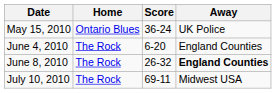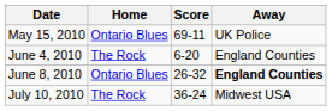 <table class="wikitable">
 <tr>
 <th>Date</th>
 <th>Home</th>
 <th>Score</th>
 <th>Away</th>
 </tr>
 <tr>
 <td>May 15, 2010</td>
 <td><a href='#'>Ontario Blues</a></td>
-<td>36-24</td>
+<td>69-11</td>
 <td>UK Police</td>
 </tr>
 <tr>
 <td>June 4, 2010</td>
 <td><a href='#'>The Rock</a></td>
 <td>6-20</td>
 <td>England Counties</td>
 </tr>
 <tr>
 <td>June 8, 2010</td>
-<td><a href='#'>The Rock</a></td>
+<td><a href='#'>Ontario Blues</a></td>
 <td>26-32</td>
 <td><strong>England Counties</strong></td>
 </tr>
 <tr>
 <td>July 10, 2010</td>
 <td><a href='#'>The Rock</a></td>
-<td>69-11</td>
+<td>36-24</td>
 <td>Midwest USA</td>
 </tr>
 </table>
